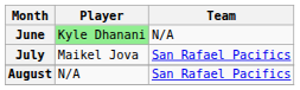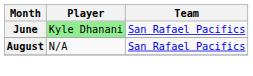 <table class="wikitable">
 <tr>
 <th>Month</th>
 <th>Player</th>
 <th>Team</th>
 </tr>
 <tr>
 <th>June</th>
 <td style="background: lightgreen;">Kyle Dhanani</td>
-<td>N/A</td>
-</tr>
-<tr>
-<th>July</th>
-<td>Maikel Jova</td>
 <td><a href='#'>San Rafael Pacifics</a></td>
 </tr>
 <tr>
 </tr>
 <tr>
 <th>August</th>
 <td>N/A</td>
 <td><a href='#'>San Rafael Pacifics</a></td>
 </tr>
 <tr>
 </tr>
 </table>
